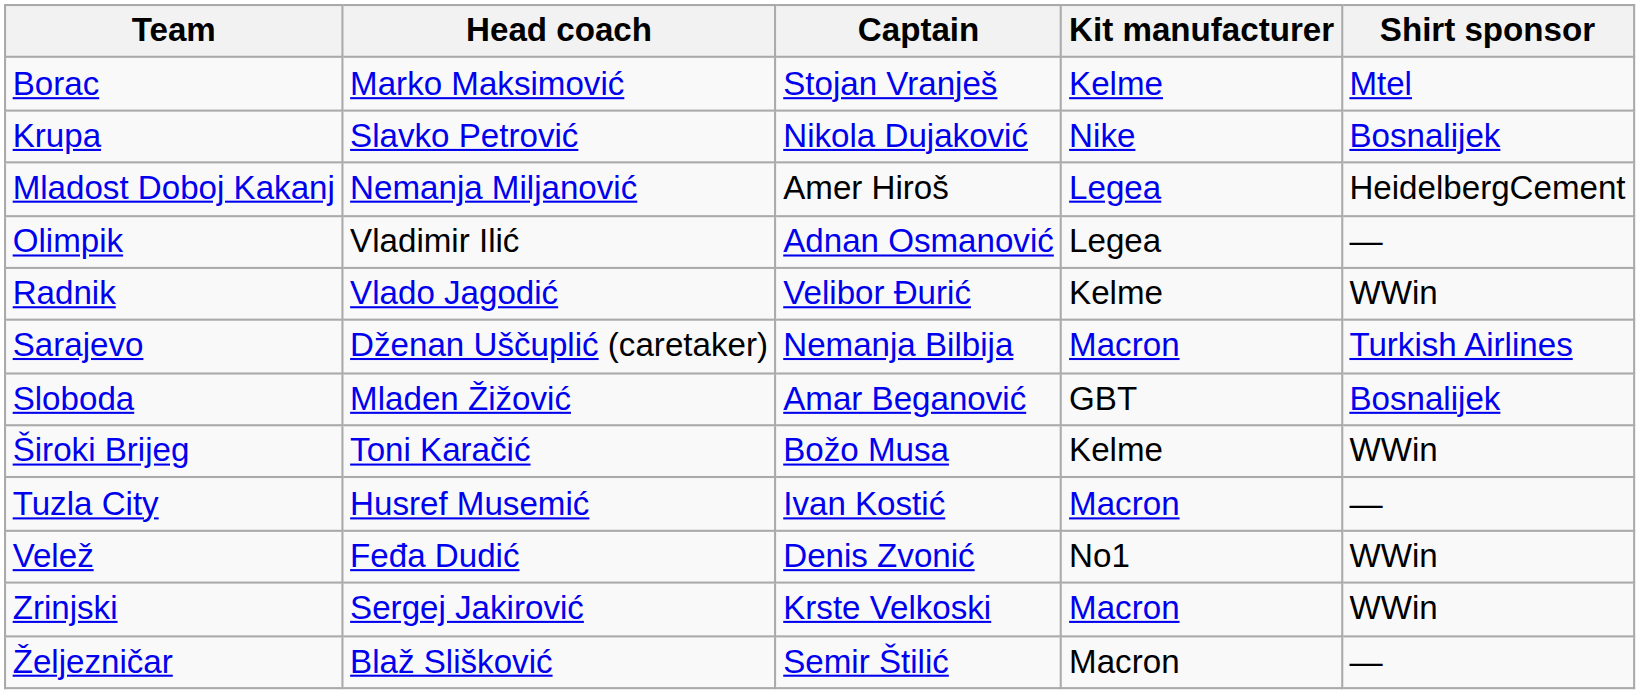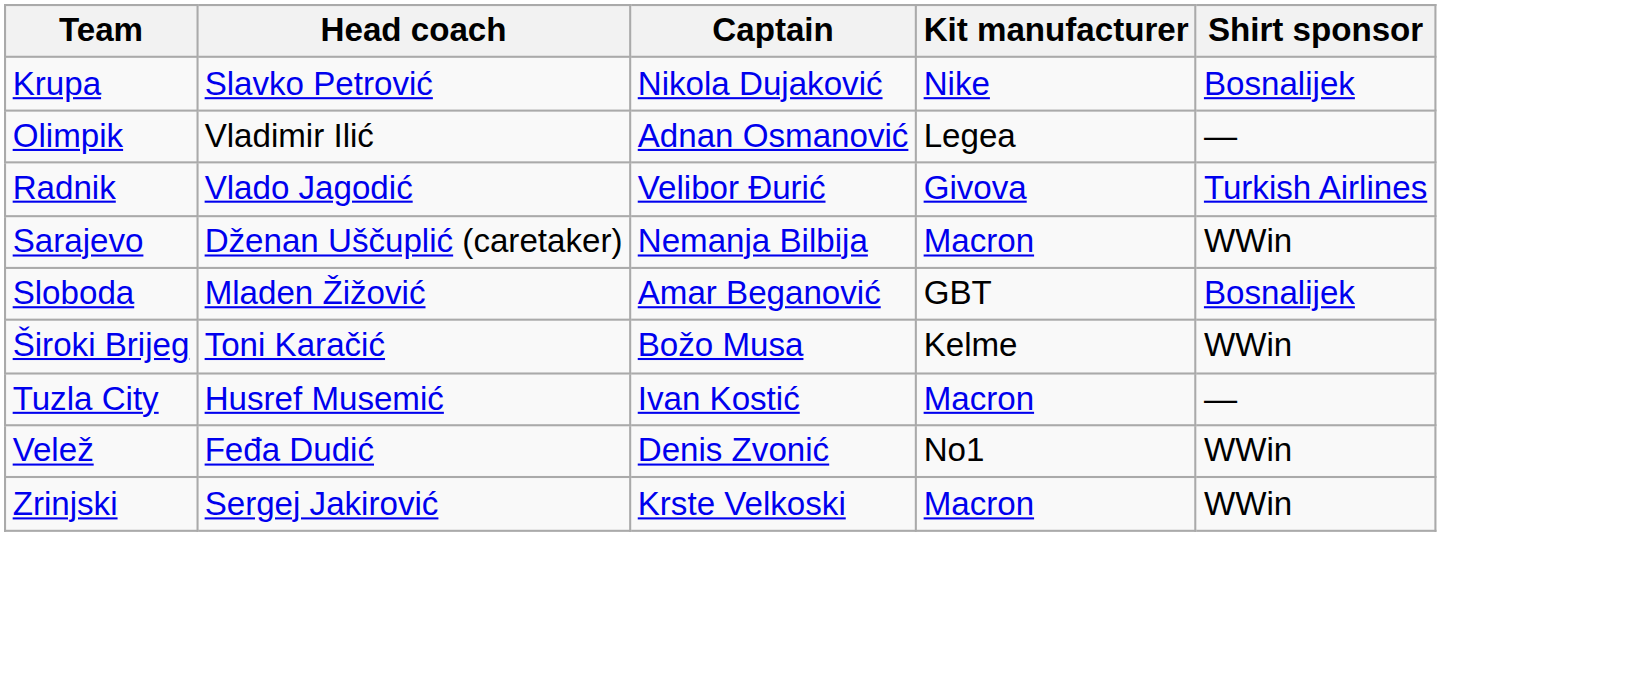 <table class="wikitable sortable" style="text-align:left; margin-top:0.2em">
 <tr>
 <th>Team</th>
 <th>Head coach</th>
 <th>Captain</th>
 <th>Kit manufacturer</th>
 <th>Shirt sponsor</th>
 </tr>
 <tr>
-<td><a href='#'>Borac</a></td>
-<td> <a href='#'>Marko Maksimović</a></td>
-<td> <a href='#'>Stojan Vranješ</a></td>
-<td><a href='#'>Kelme</a></td>
-<td><a href='#'>Mtel</a></td>
-</tr>
-<tr>
 <td><a href='#'>Krupa</a></td>
 <td> <a href='#'>Slavko Petrović</a></td>
 <td> <a href='#'>Nikola Dujaković</a></td>
 <td><a href='#'>Nike</a></td>
 <td><a href='#'>Bosnalijek</a></td>
-</tr>
-<tr>
-<td><a href='#'>Mladost Doboj Kakanj</a></td>
-<td> <a href='#'>Nemanja Miljanović</a></td>
-<td> Amer Hiroš</td>
-<td><a href='#'>Legea</a></td>
-<td>HeidelbergCement</td>
 </tr>
 <tr>
 <td><a href='#'>Olimpik</a></td>
 <td> Vladimir Ilić</td>
 <td> <a href='#'>Adnan Osmanović</a></td>
 <td>Legea</td>
 <td>—</td>
 </tr>
 <tr>
 <td><a href='#'>Radnik</a></td>
 <td> <a href='#'>Vlado Jagodić</a></td>
 <td> <a href='#'>Velibor Đurić</a></td>
-<td>Kelme</td>
-<td>WWin</td>
+<td><a href='#'>Givova</a></td>
+<td><a href='#'>Turkish Airlines</a></td>
 </tr>
 <tr>
 <td><a href='#'>Sarajevo</a></td>
 <td> <a href='#'>Dženan Uščuplić</a> (caretaker)</td>
 <td> <a href='#'>Nemanja Bilbija</a></td>
 <td><a href='#'>Macron</a></td>
-<td><a href='#'>Turkish Airlines</a></td>
+<td>WWin</td>
 </tr>
 <tr>
 <td><a href='#'>Sloboda</a></td>
 <td> <a href='#'>Mladen Žižović</a></td>
 <td> <a href='#'>Amar Beganović</a></td>
 <td>GBT</td>
 <td><a href='#'>Bosnalijek</a></td>
 </tr>
 <tr>
 <td><a href='#'>Široki Brijeg</a></td>
 <td> <a href='#'>Toni Karačić</a></td>
 <td> <a href='#'>Božo Musa</a></td>
 <td>Kelme</td>
 <td>WWin</td>
 </tr>
 <tr>
 <td><a href='#'>Tuzla City</a></td>
 <td> <a href='#'>Husref Musemić</a></td>
 <td> <a href='#'>Ivan Kostić</a></td>
 <td><a href='#'>Macron</a></td>
 <td>—</td>
 </tr>
 <tr>
 <td><a href='#'>Velež</a></td>
 <td> <a href='#'>Feđa Dudić</a></td>
 <td> <a href='#'>Denis Zvonić</a></td>
 <td>No1</td>
 <td>WWin</td>
 </tr>
 <tr>
 <td><a href='#'>Zrinjski</a></td>
 <td> <a href='#'>Sergej Jakirović</a></td>
 <td> <a href='#'>Krste Velkoski</a></td>
 <td><a href='#'>Macron</a></td>
 <td>WWin</td>
 </tr>
-<tr>
-<td><a href='#'>Željezničar</a></td>
-<td> <a href='#'>Blaž Slišković</a></td>
-<td> <a href='#'>Semir Štilić</a></td>
-<td>Macron</td>
-<td>—</td>
-</tr>
 </table>
